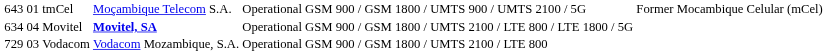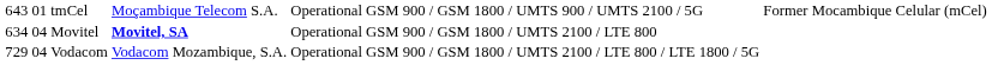 <table>
 <tr>
 <td>643</td>
 <td>01</td>
 <td>tmCel</td>
 <td><a href='#'>Moçambique Telecom</a> S.A.</td>
 <td>Operational</td>
 <td>GSM 900 / GSM 1800 / UMTS 900 / UMTS 2100 / 5G</td>
 <td>Former Mocambique Celular (mCel)</td>
 </tr>
 <tr>
 <td>634</td>
 <td>04</td>
 <td>Movitel</td>
 <td><strong><a href='#'>Movitel, SA</a></strong></td>
 <td>Operational</td>
-<td>GSM 900 / GSM 1800 / UMTS 2100 / LTE 800 / LTE 1800 / 5G</td>
+<td>GSM 900 / GSM 1800 / UMTS 2100 / LTE 800</td>
 <td></td>
 </tr>
 <tr>
 <td>729</td>
-<td>03</td>
+<td>04</td>
 <td>Vodacom</td>
 <td><a href='#'>Vodacom</a> Mozambique, S.A.</td>
 <td>Operational</td>
-<td>GSM 900 / GSM 1800 / UMTS 2100 / LTE 800</td>
+<td>GSM 900 / GSM 1800 / UMTS 2100 / LTE 800 / LTE 1800 / 5G</td>
 <td></td>
 </tr>
 </table>
